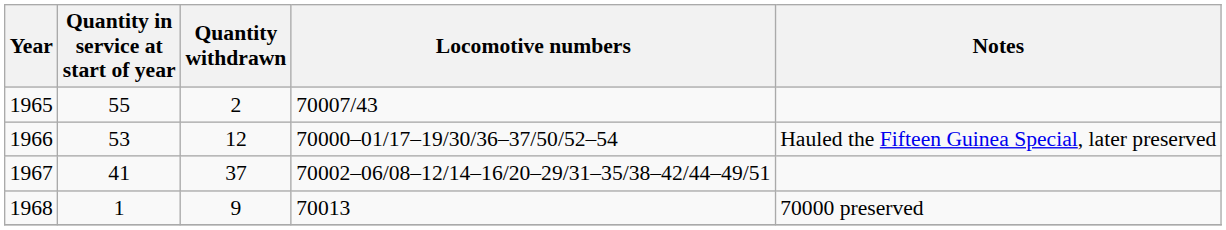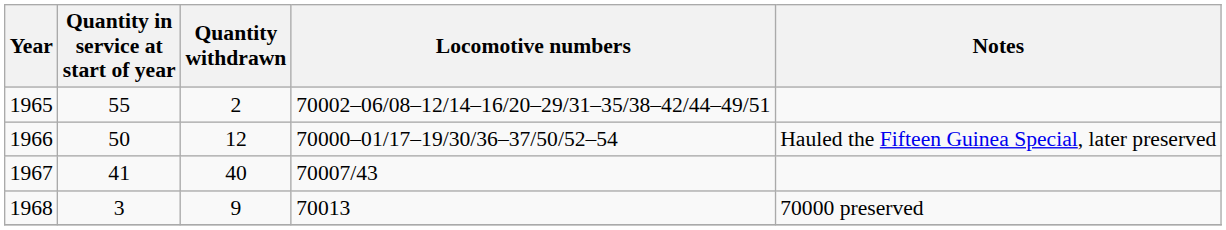 <table class="wikitable" style="text-align:center">
 <tr>
 <th>Year</th>
 <th>Quantity in<br>service at<br>start of year</th>
 <th>Quantity<br>withdrawn</th>
 <th>Locomotive numbers</th>
 <th>Notes</th>
 </tr>
 <tr>
 <td>1965</td>
 <td>55</td>
 <td>2</td>
-<td align=left>70007/43</td>
+<td align=left>70002–06/08–12/14–16/20–29/31–35/38–42/44–49/51</td>
 <td align=left></td>
 </tr>
 <tr>
 <td>1966</td>
-<td>53</td>
+<td>50</td>
 <td>12</td>
 <td align=left>70000–01/17–19/30/36–37/50/52–54</td>
 <td align=left>Hauled the <a href='#'>Fifteen Guinea Special</a>, later preserved</td>
 </tr>
 <tr>
 <td>1967</td>
 <td>41</td>
-<td>37</td>
-<td align=left>70002–06/08–12/14–16/20–29/31–35/38–42/44–49/51</td>
+<td>40</td>
+<td align=left>70007/43</td>
 <td></td>
 </tr>
 <tr>
 <td>1968</td>
-<td>1</td>
+<td>3</td>
 <td>9</td>
 <td align=left>70013</td>
 <td align=left>70000 preserved</td>
 </tr>
 <tr>
 </tr>
 </table>
